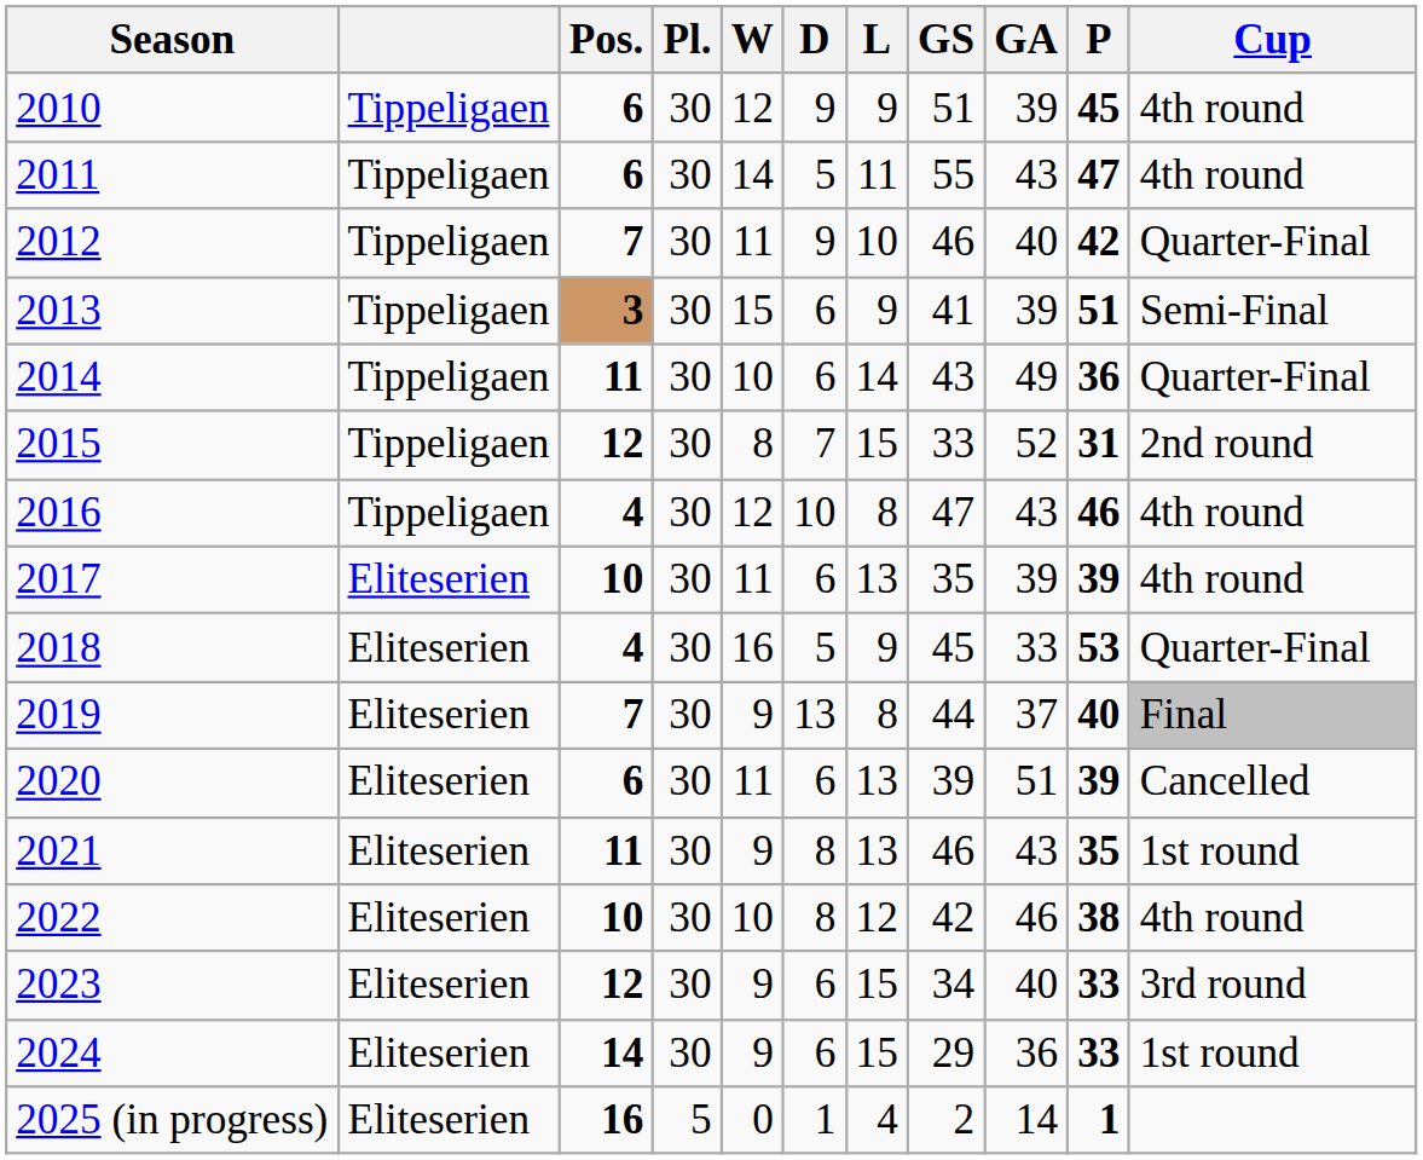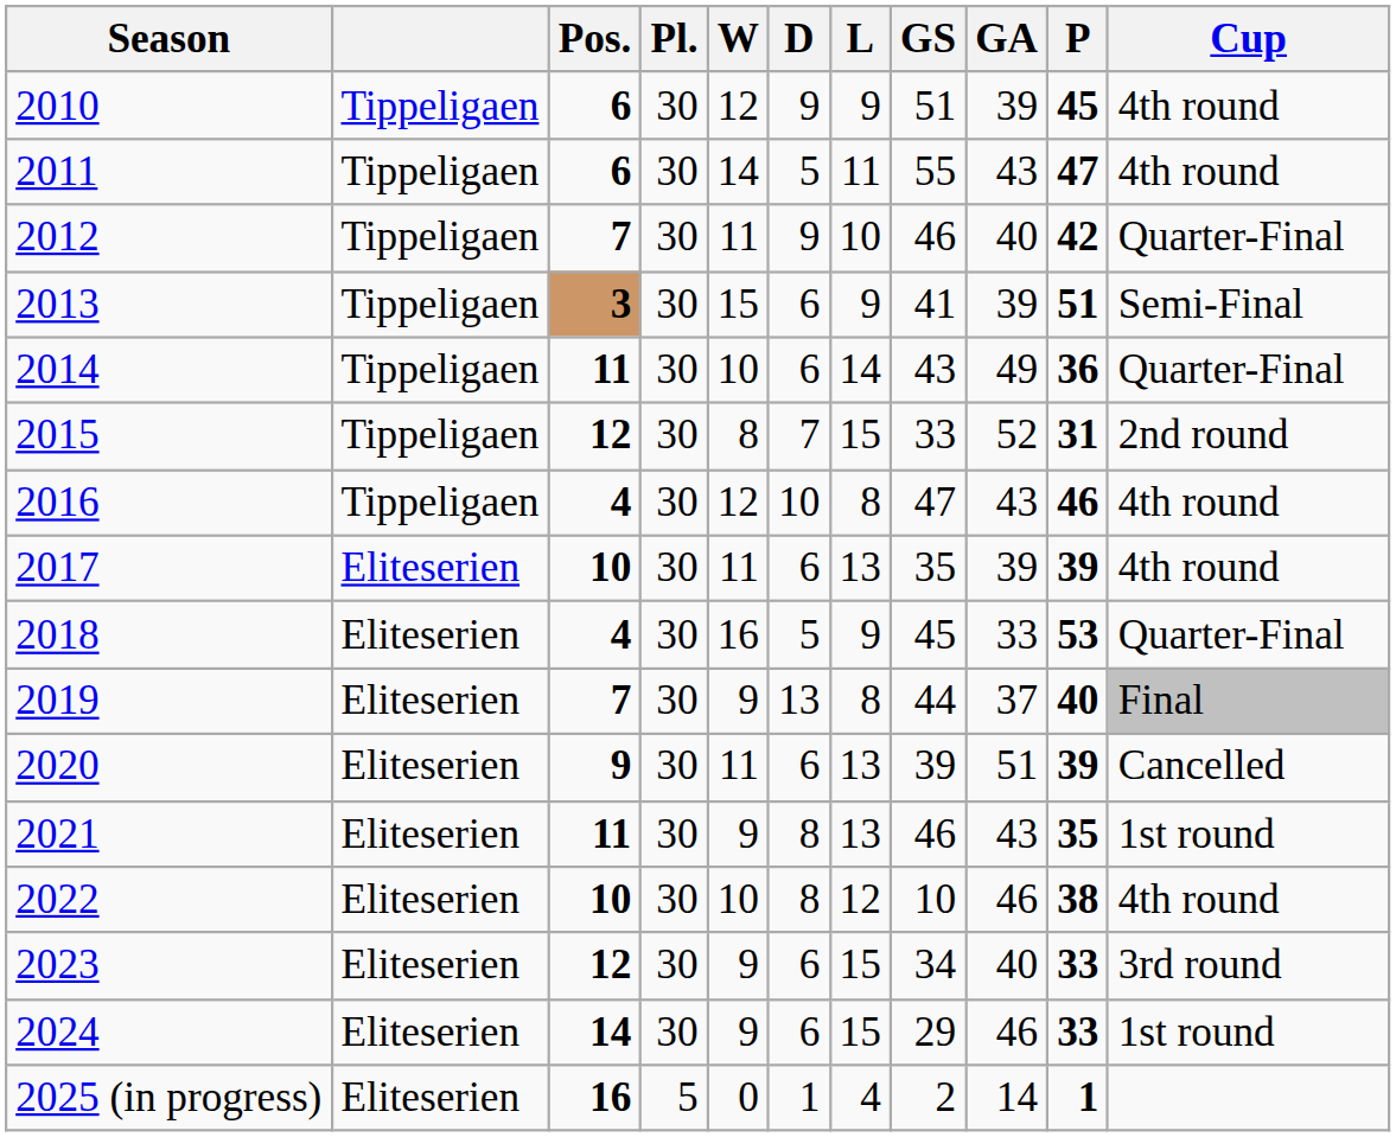 <table class="wikitable">
 <tr bgcolor="#efefef">
 <th>Season</th>
 <th></th>
 <th>Pos.</th>
 <th>Pl.</th>
 <th>W</th>
 <th>D</th>
 <th>L</th>
 <th>GS</th>
 <th>GA</th>
 <th>P</th>
 <th width="100"><a href='#'>Cup</a></th>
 </tr>
 <tr>
 <td><a href='#'>2010</a></td>
 <td><a href='#'>Tippeligaen</a></td>
 <td align=right><strong>6</strong></td>
 <td align=right>30</td>
 <td align=right>12</td>
 <td align=right>9</td>
 <td align=right>9</td>
 <td align=right>51</td>
 <td align=right>39</td>
 <td align=right><strong>45</strong></td>
 <td>4th round</td>
 </tr>
 <tr>
 <td><a href='#'>2011</a></td>
 <td>Tippeligaen</td>
 <td align=right><strong>6</strong></td>
 <td align=right>30</td>
 <td align=right>14</td>
 <td align=right>5</td>
 <td align=right>11</td>
 <td align=right>55</td>
 <td align=right>43</td>
 <td align=right><strong>47</strong></td>
 <td>4th round</td>
 </tr>
 <tr>
 <td><a href='#'>2012</a></td>
 <td>Tippeligaen</td>
 <td align=right><strong>7</strong></td>
 <td align=right>30</td>
 <td align=right>11</td>
 <td align=right>9</td>
 <td align=right>10</td>
 <td align=right>46</td>
 <td align=right>40</td>
 <td align=right><strong>42</strong></td>
 <td>Quarter-Final</td>
 </tr>
 <tr>
 <td><a href='#'>2013</a></td>
 <td>Tippeligaen</td>
 <td align=right bgcolor=#cc9666><strong>3</strong></td>
 <td align=right>30</td>
 <td align=right>15</td>
 <td align=right>6</td>
 <td align=right>9</td>
 <td align=right>41</td>
 <td align=right>39</td>
 <td align=right><strong>51</strong></td>
 <td>Semi-Final</td>
 </tr>
 <tr>
 <td><a href='#'>2014</a></td>
 <td>Tippeligaen</td>
 <td align=right><strong>11</strong></td>
 <td align=right>30</td>
 <td align=right>10</td>
 <td align=right>6</td>
 <td align=right>14</td>
 <td align=right>43</td>
 <td align=right>49</td>
 <td align=right><strong>36</strong></td>
 <td>Quarter-Final</td>
 </tr>
 <tr>
 <td><a href='#'>2015</a></td>
 <td>Tippeligaen</td>
 <td align=right><strong>12</strong></td>
 <td align=right>30</td>
 <td align=right>8</td>
 <td align=right>7</td>
 <td align=right>15</td>
 <td align=right>33</td>
 <td align=right>52</td>
 <td align=right><strong>31</strong></td>
 <td>2nd round</td>
 </tr>
 <tr>
 <td><a href='#'>2016</a></td>
 <td>Tippeligaen</td>
 <td align=right><strong>4</strong></td>
 <td align=right>30</td>
 <td align=right>12</td>
 <td align=right>10</td>
 <td align=right>8</td>
 <td align=right>47</td>
 <td align=right>43</td>
 <td align=right><strong>46</strong></td>
 <td>4th round</td>
 </tr>
 <tr>
 <td><a href='#'>2017</a></td>
 <td><a href='#'>Eliteserien</a></td>
 <td align=right><strong>10</strong></td>
 <td align=right>30</td>
 <td align=right>11</td>
 <td align=right>6</td>
 <td align=right>13</td>
 <td align=right>35</td>
 <td align=right>39</td>
 <td align=right><strong>39</strong></td>
 <td>4th round</td>
 </tr>
 <tr>
 <td><a href='#'>2018</a></td>
 <td>Eliteserien</td>
 <td align=right><strong>4</strong></td>
 <td align=right>30</td>
 <td align=right>16</td>
 <td align=right>5</td>
 <td align=right>9</td>
 <td align=right>45</td>
 <td align=right>33</td>
 <td align=right><strong>53</strong></td>
 <td>Quarter-Final</td>
 </tr>
 <tr>
 <td><a href='#'>2019</a></td>
 <td>Eliteserien</td>
 <td align=right><strong>7</strong></td>
 <td align=right>30</td>
 <td align=right>9</td>
 <td align=right>13</td>
 <td align=right>8</td>
 <td align=right>44</td>
 <td align=right>37</td>
 <td align=right><strong>40</strong></td>
 <td bgcolor=silver>Final</td>
 </tr>
 <tr>
 <td><a href='#'>2020</a></td>
 <td>Eliteserien</td>
-<td align=right><strong>6</strong></td>
+<td align=right><strong>9</strong></td>
 <td align=right>30</td>
 <td align=right>11</td>
 <td align=right>6</td>
 <td align=right>13</td>
 <td align=right>39</td>
 <td align=right>51</td>
 <td align=right><strong>39</strong></td>
 <td>Cancelled</td>
 </tr>
 <tr>
 <td><a href='#'>2021</a></td>
 <td>Eliteserien</td>
 <td align=right><strong>11</strong></td>
 <td align=right>30</td>
 <td align=right>9</td>
 <td align=right>8</td>
 <td align=right>13</td>
 <td align=right>46</td>
 <td align=right>43</td>
 <td align=right><strong>35</strong></td>
 <td>1st round</td>
 </tr>
 <tr>
 <td><a href='#'>2022</a></td>
 <td>Eliteserien</td>
 <td align=right><strong>10</strong></td>
 <td align=right>30</td>
 <td align=right>10</td>
 <td align=right>8</td>
 <td align=right>12</td>
-<td align=right>42</td>
+<td align=right>10</td>
 <td align=right>46</td>
 <td align=right><strong>38</strong></td>
 <td>4th round</td>
 </tr>
 <tr>
 <td><a href='#'>2023</a></td>
 <td>Eliteserien</td>
 <td align=right><strong>12</strong></td>
 <td align=right>30</td>
 <td align=right>9</td>
 <td align=right>6</td>
 <td align=right>15</td>
 <td align=right>34</td>
 <td align=right>40</td>
 <td align=right><strong>33</strong></td>
 <td>3rd round</td>
 </tr>
 <tr>
 <td><a href='#'>2024</a></td>
 <td>Eliteserien</td>
 <td align=right><strong>14</strong></td>
 <td align=right>30</td>
 <td align=right>9</td>
 <td align=right>6</td>
 <td align=right>15</td>
 <td align=right>29</td>
-<td align=right>36</td>
+<td align=right>46</td>
 <td align=right><strong>33</strong></td>
 <td>1st round</td>
 </tr>
 <tr>
 <td><a href='#'>2025</a> (in progress)</td>
 <td>Eliteserien</td>
 <td align=right><strong>16</strong></td>
 <td align=right>5</td>
 <td align=right>0</td>
 <td align=right>1</td>
 <td align=right>4</td>
 <td align=right>2</td>
 <td align=right>14</td>
 <td align=right><strong>1</strong></td>
 <td></td>
 </tr>
 </table>
